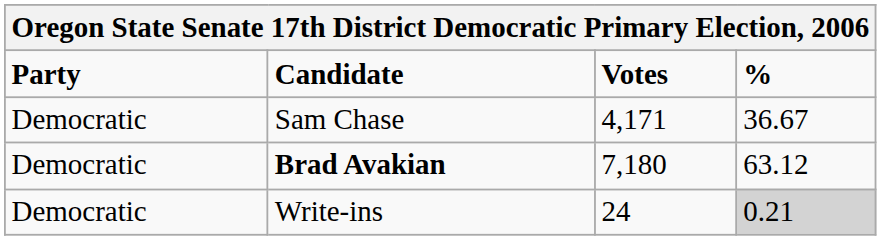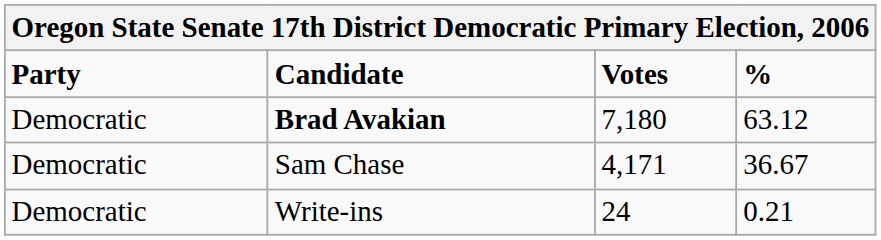 <table class="wikitable">
 <tr>
 <th colspan="4">Oregon State Senate 17th District Democratic Primary Election, 2006 </th>
 </tr>
 <tr>
 <td><strong>Party</strong></td>
 <td><strong>Candidate</strong></td>
 <td><strong>Votes</strong></td>
 <td><strong>%</strong></td>
 </tr>
 <tr>
 <td>Democratic</td>
+<td><strong>Brad Avakian</strong></td>
+<td>7,180</td>
+<td>63.12</td>
+</tr>
+<tr>
+<td>Democratic</td>
 <td>Sam Chase</td>
 <td>4,171</td>
 <td>36.67</td>
 </tr>
 <tr>
 <td>Democratic</td>
-<td><strong>Brad Avakian</strong></td>
-<td>7,180</td>
-<td>63.12</td>
-</tr>
-<tr>
-<td>Democratic</td>
 <td>Write-ins</td>
 <td>24</td>
-<td style="background: lightgrey;">0.21</td>
+<td>0.21</td>
 </tr>
 </table>
